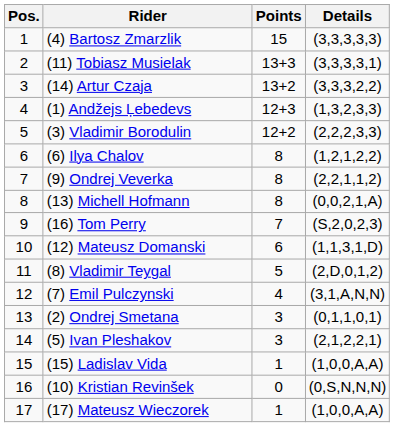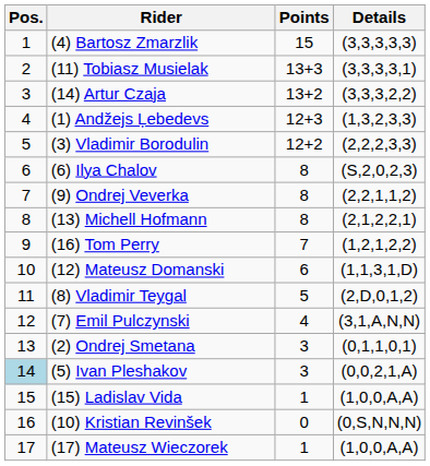 <table class=wikitable style="font-size:93%;">
 <tr>
 <th width=25px>Pos.</th>
 <th width=200px>Rider</th>
 <th width=40px>Points</th>
 <th width=70px>Details</th>
 </tr>
 <tr align=center >
 <td>1</td>
 <td align=left> (4) <a href='#'>Bartosz Zmarzlik</a></td>
 <td>15</td>
 <td>(3,3,3,3,3)</td>
 </tr>
 <tr align=center >
 <td>2</td>
 <td align=left> (11) <a href='#'>Tobiasz Musielak</a></td>
 <td>13+3</td>
 <td>(3,3,3,3,1)</td>
 </tr>
 <tr align=center >
 <td>3</td>
 <td align=left> (14) <a href='#'>Artur Czaja</a></td>
 <td>13+2</td>
 <td>(3,3,3,2,2)</td>
 </tr>
 <tr align=center >
 <td>4</td>
 <td align=left> (1) <a href='#'>Andžejs Ļebedevs</a></td>
 <td>12+3</td>
 <td>(1,3,2,3,3)</td>
 </tr>
 <tr align=center >
 <td>5</td>
 <td align=left> (3) <a href='#'>Vladimir Borodulin</a></td>
 <td>12+2</td>
 <td>(2,2,2,3,3)</td>
 </tr>
 <tr align=center>
 <td>6</td>
 <td align=left> (6) <a href='#'>Ilya Chalov</a></td>
 <td>8</td>
-<td>(1,2,1,2,2)</td>
+<td>(S,2,0,2,3)</td>
 </tr>
 <tr align=center>
 <td>7</td>
 <td align=left> (9) <a href='#'>Ondrej Veverka</a></td>
 <td>8</td>
 <td>(2,2,1,1,2)</td>
 </tr>
 <tr align=center>
 <td>8</td>
 <td align=left> (13) <a href='#'>Michell Hofmann</a></td>
 <td>8</td>
-<td>(0,0,2,1,A)</td>
+<td>(2,1,2,2,1)</td>
 </tr>
 <tr align=center>
 <td>9</td>
 <td align=left> (16) <a href='#'>Tom Perry</a></td>
 <td>7</td>
-<td>(S,2,0,2,3)</td>
+<td>(1,2,1,2,2)</td>
 </tr>
 <tr align=center>
 <td>10</td>
 <td align=left> (12) <a href='#'>Mateusz Domanski</a></td>
 <td>6</td>
 <td>(1,1,3,1,D)</td>
 </tr>
 <tr align=center>
 <td>11</td>
 <td align=left> (8) <a href='#'>Vladimir Teygal</a></td>
 <td>5</td>
 <td>(2,D,0,1,2)</td>
 </tr>
 <tr align=center>
 <td>12</td>
 <td align=left> (7) <a href='#'>Emil Pulczynski</a></td>
 <td>4</td>
 <td>(3,1,A,N,N)</td>
 </tr>
 <tr align=center>
 <td>13</td>
 <td align=left> (2) <a href='#'>Ondrej Smetana</a></td>
 <td>3</td>
 <td>(0,1,1,0,1)</td>
 </tr>
 <tr align=center>
-<td>14</td>
+<td style="background: lightblue;">14</td>
 <td align=left> (5) <a href='#'>Ivan Pleshakov</a></td>
 <td>3</td>
-<td>(2,1,2,2,1)</td>
+<td>(0,0,2,1,A)</td>
 </tr>
 <tr align=center>
 <td>15</td>
 <td align=left> (15) <a href='#'>Ladislav Vida</a></td>
 <td>1</td>
 <td>(1,0,0,A,A)</td>
 </tr>
 <tr align=center>
 <td>16</td>
 <td align=left> (10) <a href='#'>Kristian Revinšek</a></td>
 <td>0</td>
 <td>(0,S,N,N,N)</td>
 </tr>
 <tr align=center>
 <td>17</td>
 <td align=left> (17) <a href='#'>Mateusz Wieczorek</a></td>
 <td>1</td>
 <td>(1,0,0,A,A)</td>
 </tr>
 </table>
